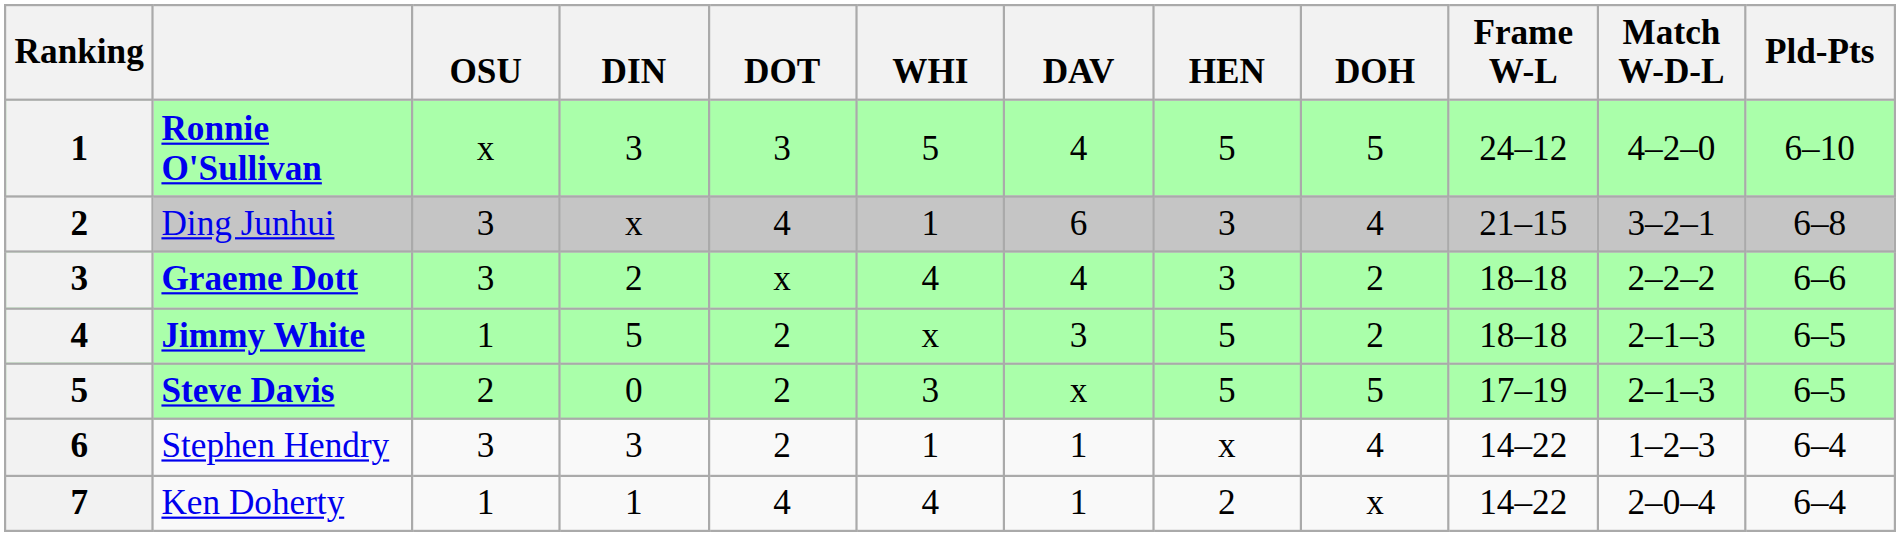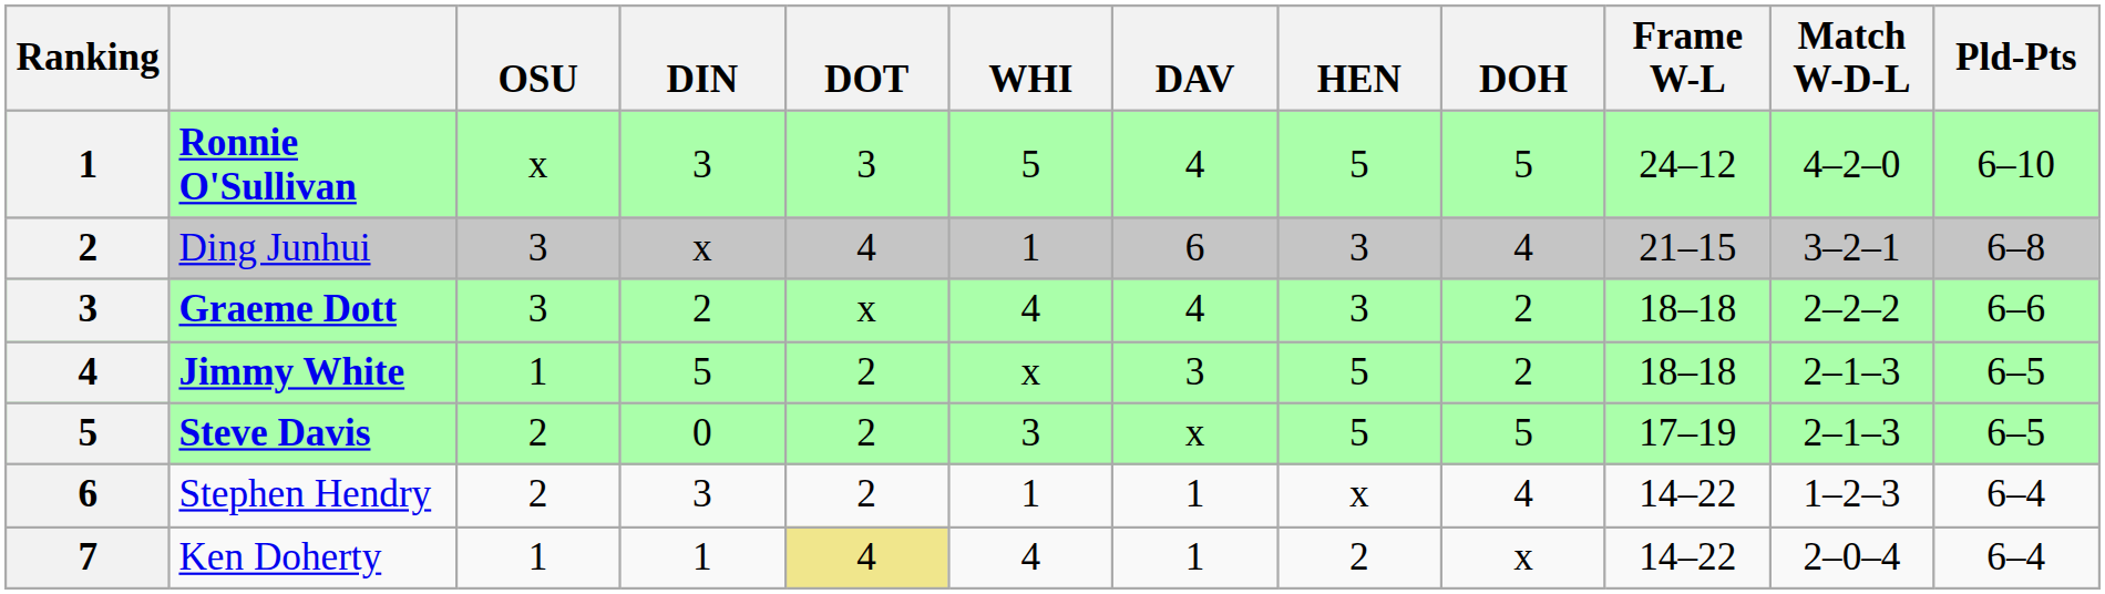 <table class="wikitable" style="text-align:center">
 <tr>
 <th width=60>Ranking</th>
 <th class="unsortable" width=110></th>
 <th width=60><br> OSU</th>
 <th width=60><br> DIN</th>
 <th width=60><br> DOT</th>
 <th width=60><br> WHI</th>
 <th width=60><br> DAV</th>
 <th width=60><br> HEN</th>
 <th width=60><br> DOH</th>
 <th width=60>Frame<br>W-L</th>
 <th width=60>Match<br>W-D-L</th>
 <th width=60>Pld-Pts</th>
 </tr>
 <tr style="background:#aaffaa;">
 <th>1</th>
 <td align="left"><strong><a href='#'>Ronnie O'Sullivan</a></strong></td>
 <td>x</td>
 <td>3</td>
 <td>3</td>
 <td>5</td>
 <td>4</td>
 <td>5</td>
 <td>5</td>
 <td>24–12</td>
 <td>4–2–0</td>
 <td>6–10</td>
 </tr>
 <tr style="background:#c5c5c5">
 <th>2</th>
 <td align="left"><a href='#'>Ding Junhui</a></td>
 <td>3</td>
 <td>x</td>
 <td>4</td>
 <td>1</td>
 <td>6</td>
 <td>3</td>
 <td>4</td>
 <td>21–15</td>
 <td>3–2–1</td>
 <td>6–8</td>
 </tr>
 <tr style="background:#aaffaa;">
 <th>3</th>
 <td align="left"><strong><a href='#'>Graeme Dott</a></strong></td>
 <td>3</td>
 <td>2</td>
 <td>x</td>
 <td>4</td>
 <td>4</td>
 <td>3</td>
 <td>2</td>
 <td>18–18</td>
 <td>2–2–2</td>
 <td>6–6</td>
 </tr>
 <tr style="background:#aaffaa;">
 <th>4</th>
 <td align="left"><strong><a href='#'>Jimmy White</a></strong></td>
 <td>1</td>
 <td>5</td>
 <td>2</td>
 <td>x</td>
 <td>3</td>
 <td>5</td>
 <td>2</td>
 <td>18–18</td>
 <td>2–1–3</td>
 <td>6–5</td>
 </tr>
 <tr style="background:#aaffaa;">
 <th>5</th>
 <td align="left"><strong><a href='#'>Steve Davis</a></strong></td>
 <td>2</td>
 <td>0</td>
 <td>2</td>
 <td>3</td>
 <td>x</td>
 <td>5</td>
 <td>5</td>
 <td>17–19</td>
 <td>2–1–3</td>
 <td>6–5</td>
 </tr>
 <tr>
 <th>6</th>
 <td align="left"><a href='#'>Stephen Hendry</a></td>
-<td>3</td>
+<td>2</td>
 <td>3</td>
 <td>2</td>
 <td>1</td>
 <td>1</td>
 <td>x</td>
 <td>4</td>
 <td>14–22</td>
 <td>1–2–3</td>
 <td>6–4</td>
 </tr>
 <tr>
 <th>7</th>
 <td align="left"><a href='#'>Ken Doherty</a></td>
 <td>1</td>
 <td>1</td>
-<td>4</td>
+<td style="background: khaki;">4</td>
 <td>4</td>
 <td>1</td>
 <td>2</td>
 <td>x</td>
 <td>14–22</td>
 <td>2–0–4</td>
 <td>6–4</td>
 </tr>
 </table>
